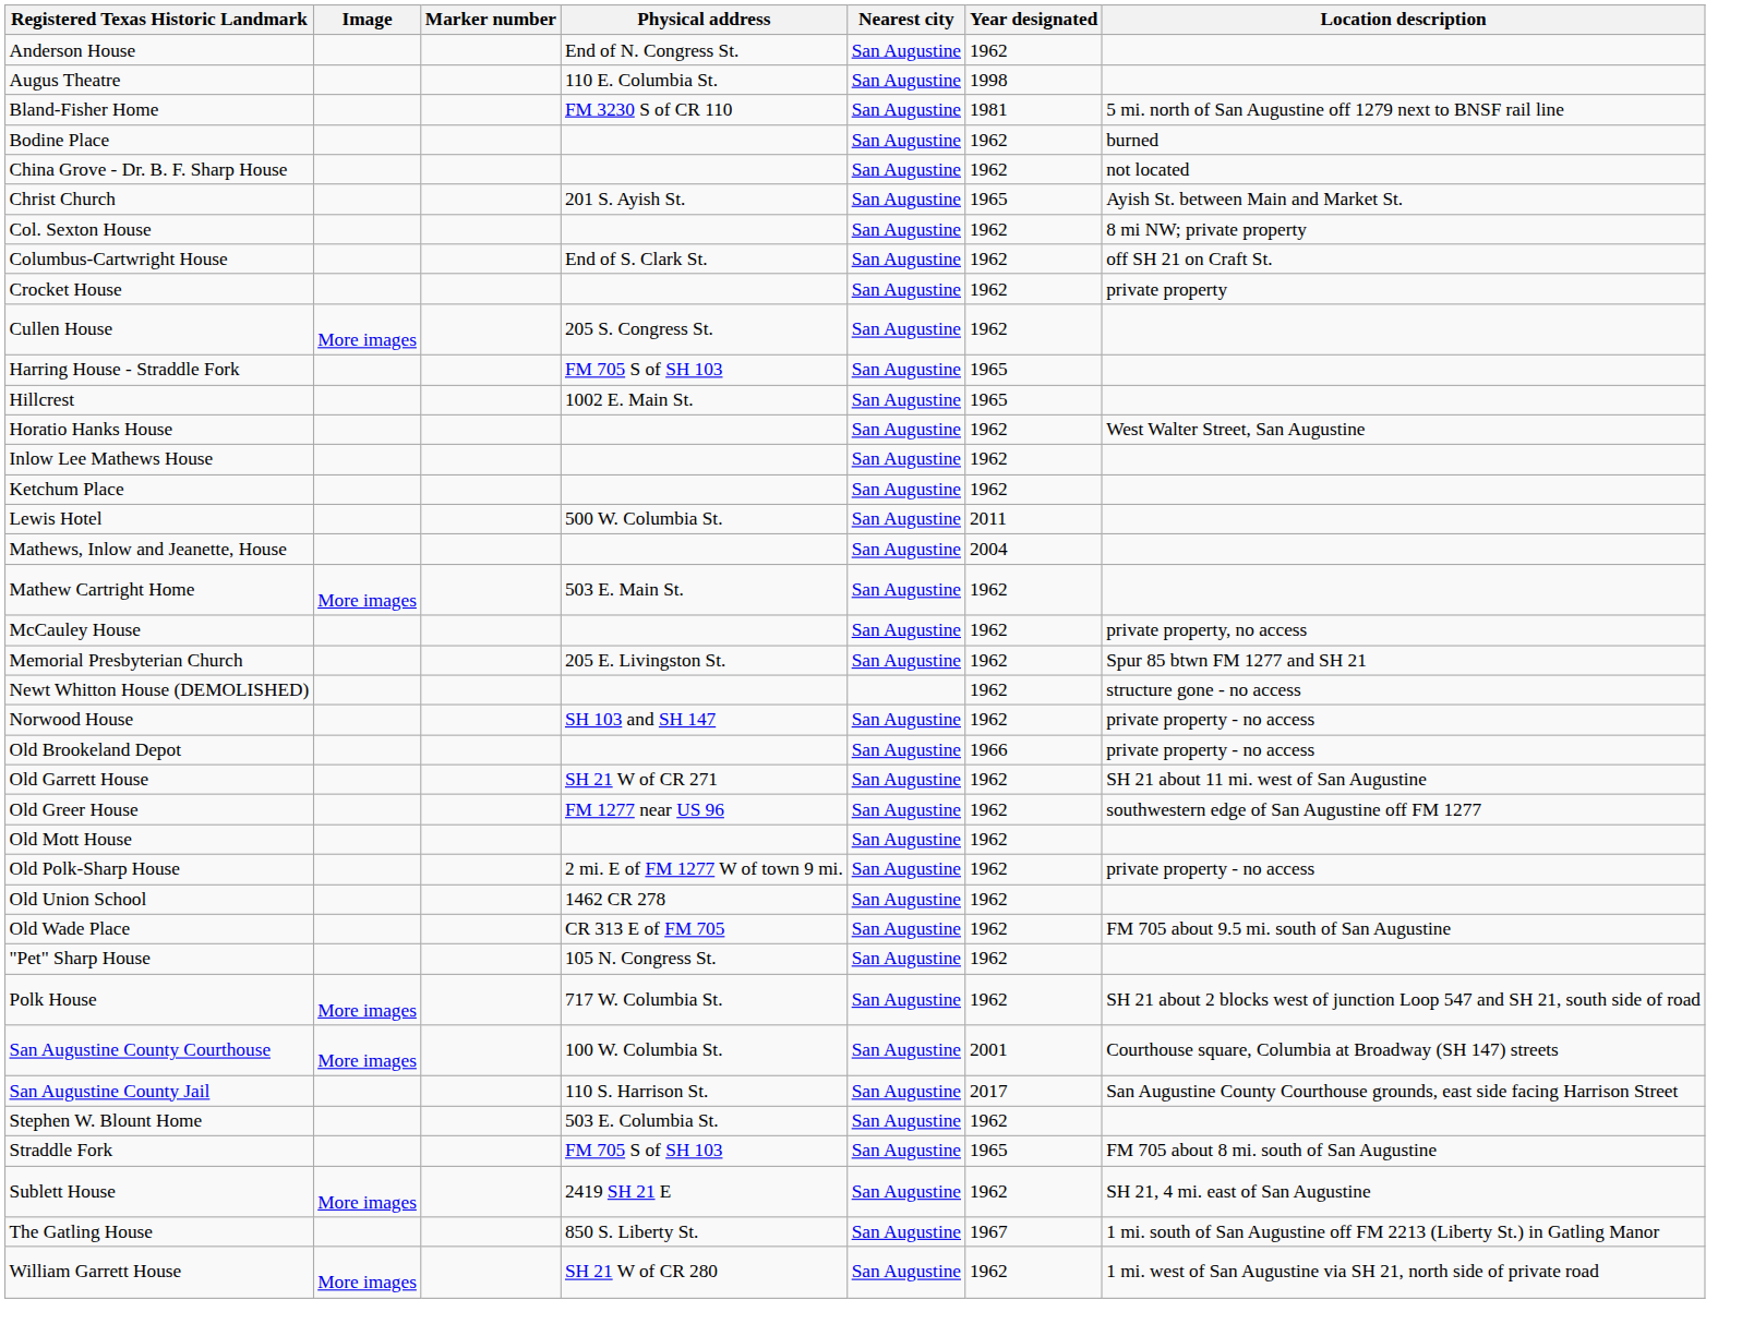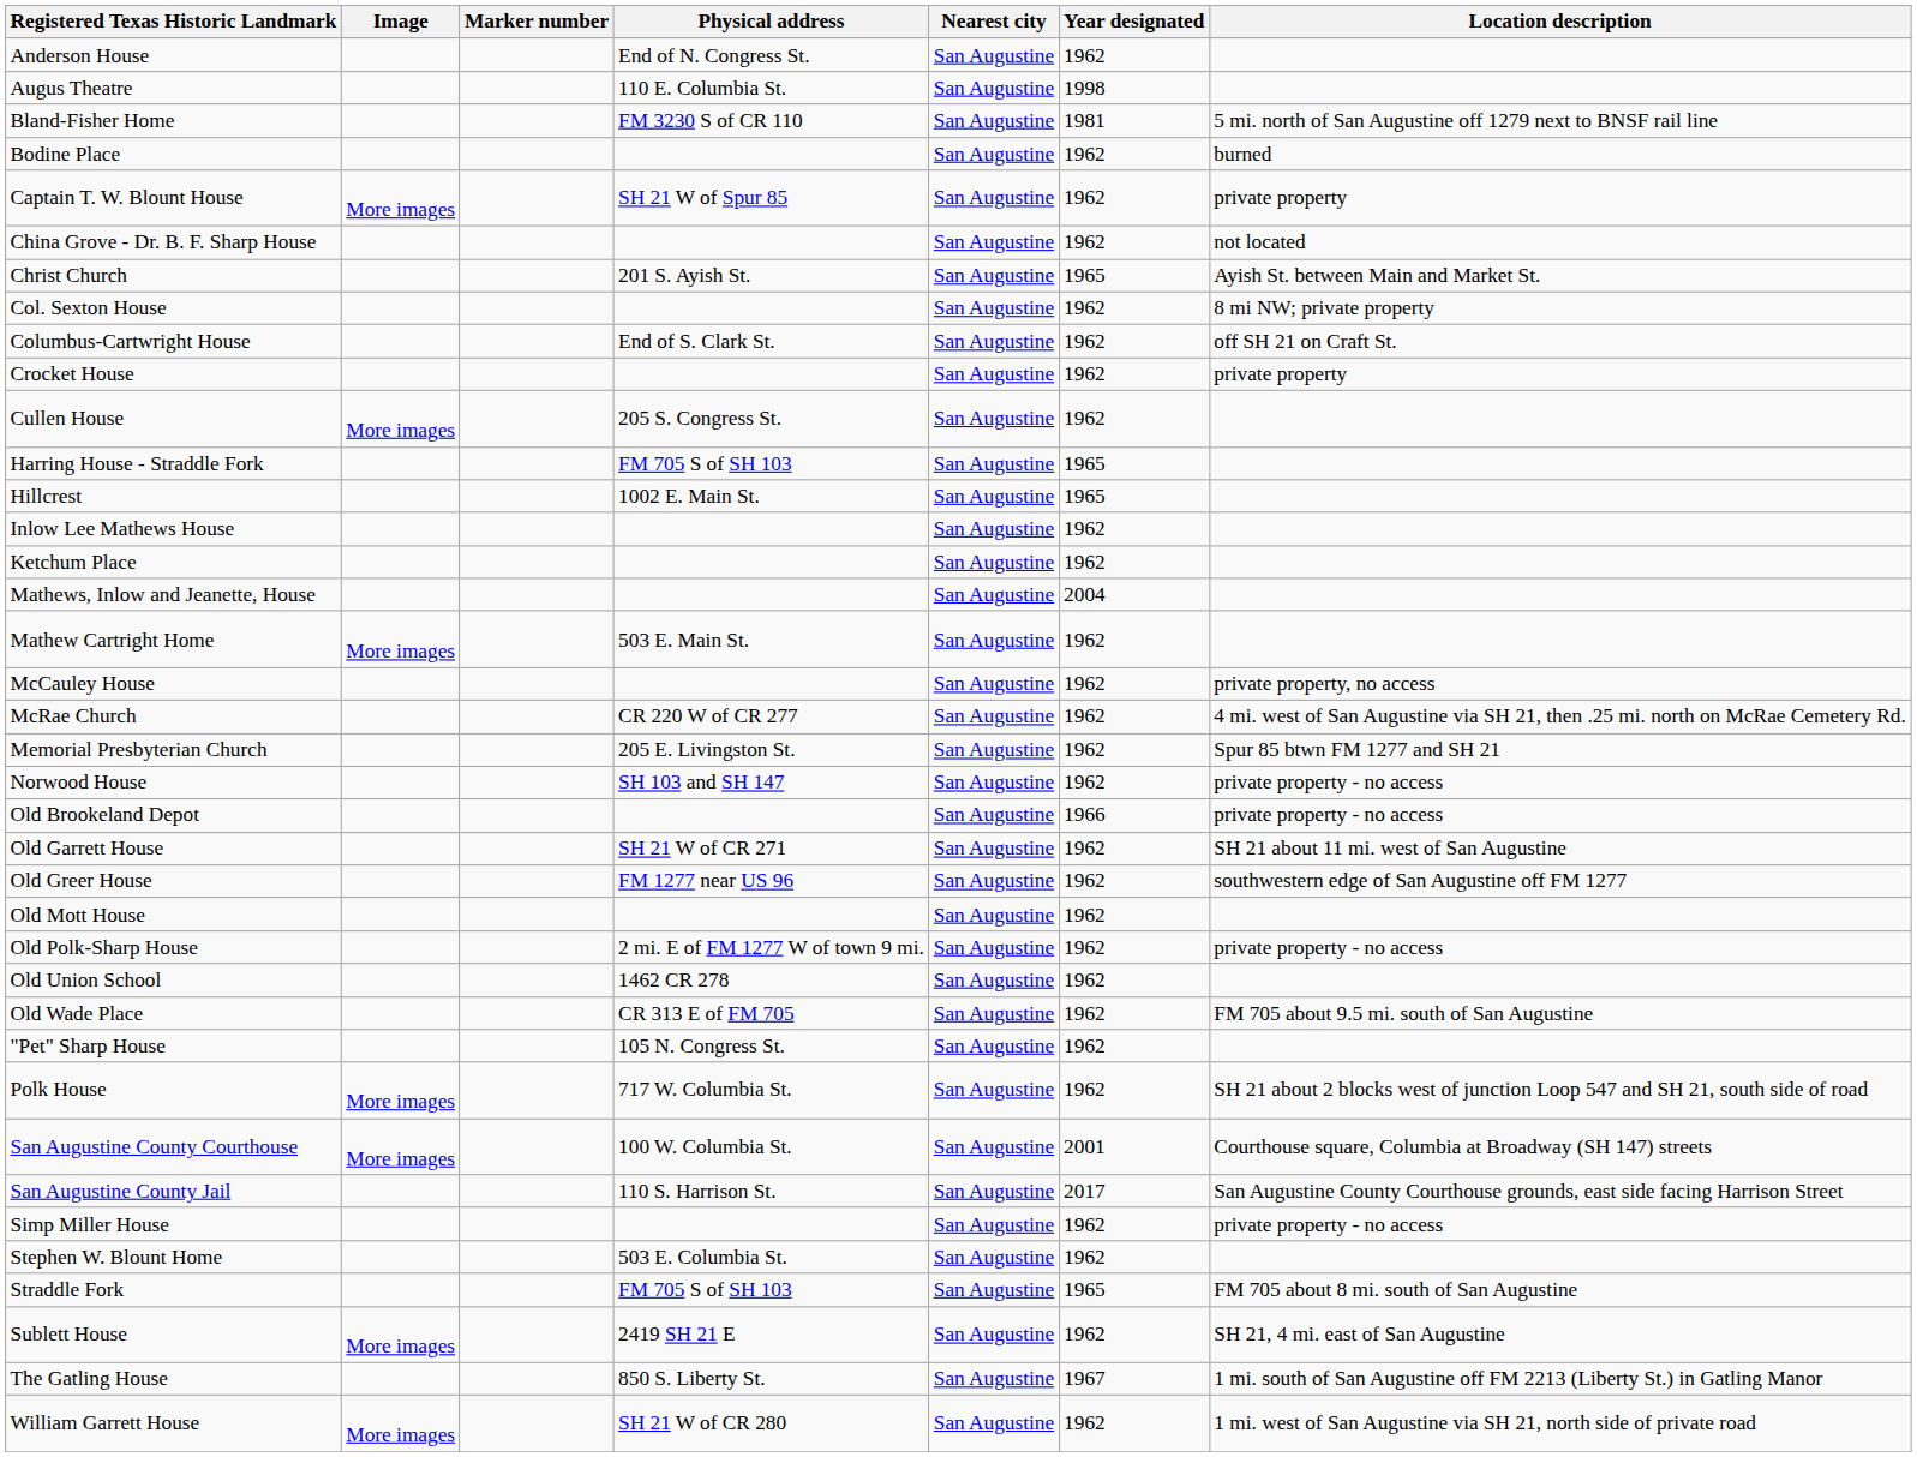 <table class="wikitable sortable">
 <tr>
 <th>Registered Texas Historic Landmark</th>
 <th>Image</th>
 <th>Marker number</th>
 <th>Physical address</th>
 <th>Nearest city</th>
 <th>Year designated</th>
 <th>Location description</th>
 </tr>
 <tr>
 <td>Anderson House</td>
 <td></td>
 <td></td>
 <td>End of N. Congress St.<br></td>
 <td><a href='#'>San Augustine</a></td>
 <td>1962</td>
 <td></td>
 </tr>
 <tr>
 <td>Augus Theatre</td>
 <td></td>
 <td></td>
 <td>110 E. Columbia St.<br></td>
 <td><a href='#'>San Augustine</a></td>
 <td>1998</td>
 <td></td>
 </tr>
 <tr>
 <td>Bland-Fisher Home</td>
 <td></td>
 <td></td>
 <td><a href='#'>FM 3230</a> S of CR 110<br></td>
 <td><a href='#'>San Augustine</a></td>
 <td>1981</td>
 <td>5 mi. north of San Augustine off 1279 next to BNSF rail line</td>
 </tr>
 <tr>
 <td>Bodine Place</td>
 <td></td>
 <td></td>
 <td></td>
 <td><a href='#'>San Augustine</a></td>
 <td>1962</td>
 <td>burned</td>
+</tr>
+<tr>
+<td>Captain T. W. Blount House</td>
+<td><br> <a href='#'>More images</a></td>
+<td></td>
+<td><a href='#'>SH 21</a> W of <a href='#'>Spur 85</a><br></td>
+<td><a href='#'>San Augustine</a></td>
+<td>1962</td>
+<td>private property</td>
 </tr>
 <tr>
 <td>China Grove - Dr. B. F. Sharp House</td>
 <td></td>
 <td></td>
 <td></td>
 <td><a href='#'>San Augustine</a></td>
 <td>1962</td>
 <td>not located</td>
 </tr>
 <tr>
 <td>Christ Church</td>
 <td></td>
 <td></td>
 <td>201 S. Ayish St.<br></td>
 <td><a href='#'>San Augustine</a></td>
 <td>1965</td>
 <td>Ayish St. between Main and Market St.</td>
 </tr>
 <tr>
 <td>Col. Sexton House</td>
 <td></td>
 <td></td>
 <td></td>
 <td><a href='#'>San Augustine</a></td>
 <td>1962</td>
 <td>8 mi NW; private property</td>
 </tr>
 <tr>
 <td>Columbus-Cartwright House</td>
 <td></td>
 <td></td>
 <td>End of S. Clark St.<br></td>
 <td><a href='#'>San Augustine</a></td>
 <td>1962</td>
 <td>off SH 21 on Craft St.</td>
 </tr>
 <tr>
 <td>Crocket House</td>
 <td></td>
 <td></td>
 <td></td>
 <td><a href='#'>San Augustine</a></td>
 <td>1962</td>
 <td>private property</td>
 </tr>
 <tr>
 <td>Cullen House</td>
 <td><br> <a href='#'>More images</a></td>
 <td></td>
 <td>205 S. Congress St.<br></td>
 <td><a href='#'>San Augustine</a></td>
 <td>1962</td>
 <td></td>
 </tr>
 <tr>
 <td>Harring House - Straddle Fork</td>
 <td></td>
 <td></td>
 <td><a href='#'>FM 705</a> S of <a href='#'>SH 103</a><br></td>
 <td><a href='#'>San Augustine</a></td>
 <td>1965</td>
 <td></td>
 </tr>
 <tr>
 <td>Hillcrest</td>
 <td></td>
 <td></td>
 <td>1002 E. Main St.<br></td>
 <td><a href='#'>San Augustine</a></td>
 <td>1965</td>
 <td></td>
 </tr>
 <tr>
-<td>Horatio Hanks House</td>
-<td></td>
-<td></td>
-<td></td>
-<td><a href='#'>San Augustine</a></td>
-<td>1962</td>
-<td>West Walter Street, San Augustine</td>
-</tr>
-<tr>
 <td>Inlow Lee Mathews House</td>
 <td></td>
 <td></td>
 <td></td>
 <td><a href='#'>San Augustine</a></td>
 <td>1962</td>
 <td></td>
 </tr>
 <tr>
 <td>Ketchum Place</td>
 <td></td>
 <td></td>
 <td></td>
 <td><a href='#'>San Augustine</a></td>
 <td>1962</td>
-<td></td>
-</tr>
-<tr>
-<td>Lewis Hotel</td>
-<td></td>
-<td></td>
-<td>500 W. Columbia St.<br></td>
-<td><a href='#'>San Augustine</a></td>
-<td>2011</td>
 <td></td>
 </tr>
 <tr>
 <td>Mathews, Inlow and Jeanette, House</td>
 <td></td>
 <td></td>
 <td></td>
 <td><a href='#'>San Augustine</a></td>
 <td>2004</td>
 <td></td>
 </tr>
 <tr>
 <td>Mathew Cartright Home</td>
 <td><br> <a href='#'>More images</a></td>
 <td></td>
 <td>503 E. Main St.<br></td>
 <td><a href='#'>San Augustine</a></td>
 <td>1962</td>
 <td></td>
 </tr>
 <tr>
 <td>McCauley House</td>
 <td></td>
 <td></td>
 <td></td>
 <td><a href='#'>San Augustine</a></td>
 <td>1962</td>
 <td>private property, no access</td>
 </tr>
 <tr>
+<td>McRae Church</td>
+<td></td>
+<td></td>
+<td>CR 220 W of CR 277<br></td>
+<td><a href='#'>San Augustine</a></td>
+<td>1962</td>
+<td>4 mi. west of San Augustine via SH 21, then .25 mi. north on McRae Cemetery Rd.</td>
+</tr>
+<tr>
 <td>Memorial Presbyterian Church</td>
 <td></td>
 <td></td>
 <td>205 E. Livingston St.<br></td>
 <td><a href='#'>San Augustine</a></td>
 <td>1962</td>
 <td>Spur 85 btwn FM 1277 and SH 21</td>
-</tr>
-<tr>
-<td>Newt Whitton House (DEMOLISHED)</td>
-<td></td>
-<td></td>
-<td></td>
-<td></td>
-<td>1962</td>
-<td>structure gone - no access</td>
 </tr>
 <tr>
 <td>Norwood House</td>
 <td></td>
 <td></td>
 <td><a href='#'>SH 103</a> and <a href='#'>SH 147</a> </td>
 <td><a href='#'>San Augustine</a></td>
 <td>1962</td>
 <td>private property - no access</td>
 </tr>
 <tr>
 <td>Old Brookeland Depot</td>
 <td></td>
 <td></td>
 <td></td>
 <td><a href='#'>San Augustine</a></td>
 <td>1966</td>
 <td>private property - no access</td>
 </tr>
 <tr>
 <td>Old Garrett House</td>
 <td></td>
 <td></td>
 <td><a href='#'>SH 21</a> W of CR 271<br></td>
 <td><a href='#'>San Augustine</a></td>
 <td>1962</td>
 <td>SH 21 about 11 mi. west of San Augustine</td>
 </tr>
 <tr>
 <td>Old Greer House</td>
 <td></td>
 <td></td>
 <td><a href='#'>FM 1277</a> near <a href='#'>US 96</a> </td>
 <td><a href='#'>San Augustine</a></td>
 <td>1962</td>
 <td>southwestern edge of San Augustine off FM 1277</td>
 </tr>
 <tr>
 <td>Old Mott House</td>
 <td></td>
 <td></td>
 <td></td>
 <td><a href='#'>San Augustine</a></td>
 <td>1962</td>
 <td></td>
 </tr>
 <tr>
 <td>Old Polk-Sharp House</td>
 <td></td>
 <td></td>
 <td>2 mi. E of <a href='#'>FM 1277</a> W of town 9 mi. </td>
 <td><a href='#'>San Augustine</a></td>
 <td>1962</td>
 <td>private property - no access</td>
 </tr>
 <tr>
 <td>Old Union School</td>
 <td></td>
 <td></td>
 <td>1462 CR 278<br></td>
 <td><a href='#'>San Augustine</a></td>
 <td>1962</td>
 <td></td>
 </tr>
 <tr>
 <td>Old Wade Place</td>
 <td></td>
 <td></td>
 <td>CR 313 E of <a href='#'>FM 705</a><br></td>
 <td><a href='#'>San Augustine</a></td>
 <td>1962</td>
 <td>FM 705 about 9.5 mi. south of San Augustine</td>
 </tr>
 <tr>
 <td>"Pet" Sharp House</td>
 <td></td>
 <td></td>
 <td>105 N. Congress St.<br></td>
 <td><a href='#'>San Augustine</a></td>
 <td>1962</td>
 <td></td>
 </tr>
 <tr>
 <td>Polk House</td>
 <td><br> <a href='#'>More images</a></td>
 <td></td>
 <td>717 W. Columbia St.<br></td>
 <td><a href='#'>San Augustine</a></td>
 <td>1962</td>
 <td>SH 21 about 2 blocks west of junction Loop 547 and SH 21, south side of road</td>
 </tr>
 <tr>
 <td><a href='#'>San Augustine County Courthouse</a></td>
 <td><br> <a href='#'>More images</a></td>
 <td></td>
 <td>100 W. Columbia St.<br></td>
 <td><a href='#'>San Augustine</a></td>
 <td>2001</td>
 <td>Courthouse square, Columbia at Broadway (SH 147) streets</td>
 </tr>
 <tr>
 <td><a href='#'>San Augustine County Jail</a></td>
 <td></td>
 <td></td>
 <td>110 S. Harrison St.<br></td>
 <td><a href='#'>San Augustine</a></td>
 <td>2017</td>
 <td>San Augustine County Courthouse grounds, east side facing Harrison Street</td>
 </tr>
 <tr>
+<td>Simp Miller House</td>
+<td></td>
+<td></td>
+<td></td>
+<td><a href='#'>San Augustine</a></td>
+<td>1962</td>
+<td>private property - no access</td>
+</tr>
+<tr>
 <td>Stephen W. Blount Home</td>
 <td></td>
 <td></td>
 <td>503 E. Columbia St.<br></td>
 <td><a href='#'>San Augustine</a></td>
 <td>1962</td>
 <td></td>
 </tr>
 <tr>
 <td>Straddle Fork</td>
 <td></td>
 <td></td>
 <td><a href='#'>FM 705</a> S of <a href='#'>SH 103</a><br></td>
 <td><a href='#'>San Augustine</a></td>
 <td>1965</td>
 <td>FM 705 about 8 mi. south of San Augustine</td>
 </tr>
 <tr>
 <td>Sublett House</td>
 <td><br> <a href='#'>More images</a></td>
 <td></td>
 <td>2419 <a href='#'>SH 21</a> E<br></td>
 <td><a href='#'>San Augustine</a></td>
 <td>1962</td>
 <td>SH 21, 4 mi. east of San Augustine</td>
 </tr>
 <tr>
 <td>The Gatling House</td>
 <td></td>
 <td></td>
 <td>850 S. Liberty St.<br></td>
 <td><a href='#'>San Augustine</a></td>
 <td>1967</td>
 <td>1 mi. south of San Augustine off FM 2213 (Liberty St.) in Gatling Manor</td>
 </tr>
 <tr>
 <td>William Garrett House</td>
 <td><br> <a href='#'>More images</a></td>
 <td></td>
 <td><a href='#'>SH 21</a> W of CR 280<br></td>
 <td><a href='#'>San Augustine</a></td>
 <td>1962</td>
 <td>1 mi. west of San Augustine via SH 21, north side of private road</td>
 </tr>
 </table>
